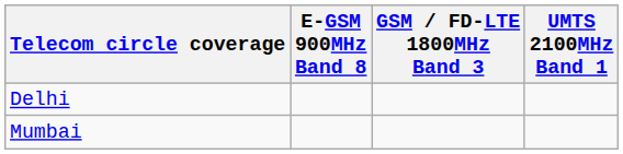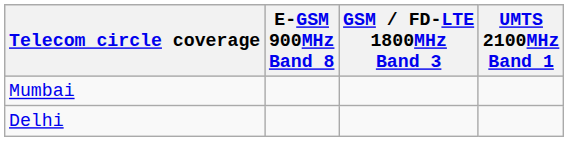 <table class="wikitable sortable plainrowheaders">
 <tr style="background:#ccc; text-align:center;">
 <th scope="col"><a href='#'>Telecom circle</a> coverage</th>
 <th scope="col">E-<a href='#'>GSM</a><br>900<a href='#'>MHz</a><br><a href='#'>Band 8</a></th>
 <th scope="col"><a href='#'>GSM</a> / FD-<a href='#'>LTE</a><br>1800<a href='#'>MHz</a><br><a href='#'>Band 3</a></th>
 <th scope="col"><a href='#'>UMTS</a><br>2100<a href='#'>MHz</a><br><a href='#'>Band 1</a></th>
 </tr>
 <tr>
+<td><a href='#'>Mumbai</a></td>
+<td></td>
+<td></td>
+<td></td>
+</tr>
+<tr>
 <td><a href='#'>Delhi</a></td>
 <td></td>
 <td></td>
 <td></td>
 </tr>
-<tr>
-<td><a href='#'>Mumbai</a></td>
-<td></td>
-<td></td>
-<td></td>
-</tr>
 </table>
